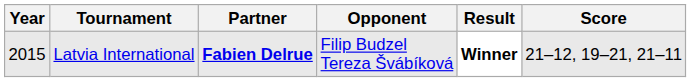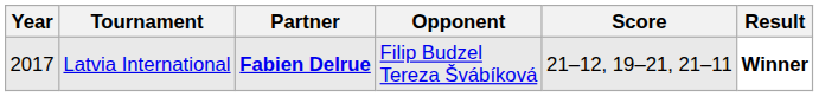 <table class="sortable wikitable" style="font-size: 90%;">
 <tr>
 <th>Year</th>
 <th>Tournament</th>
 <th>Partner</th>
 <th>Opponent</th>
+<th>Score</th>
 <th>Result</th>
-<th>Score</th>
 </tr>
 <tr style="background:#E9E9E9">
-<td align="center">2015</td>
+<td align="center">2017</td>
 <td align="left"><a href='#'>Latvia International</a></td>
 <td align="left"><strong> <a href='#'>Fabien Delrue</a></strong></td>
 <td align="left"> <a href='#'>Filip Budzel</a><br> <a href='#'>Tereza Švábíková</a></td>
+<td align="left">21–12, 19–21, 21–11</td>
 <td style="text-align:left; background:white"> <strong>Winner</strong></td>
-<td align="left">21–12, 19–21, 21–11</td>
 </tr>
 </table>
